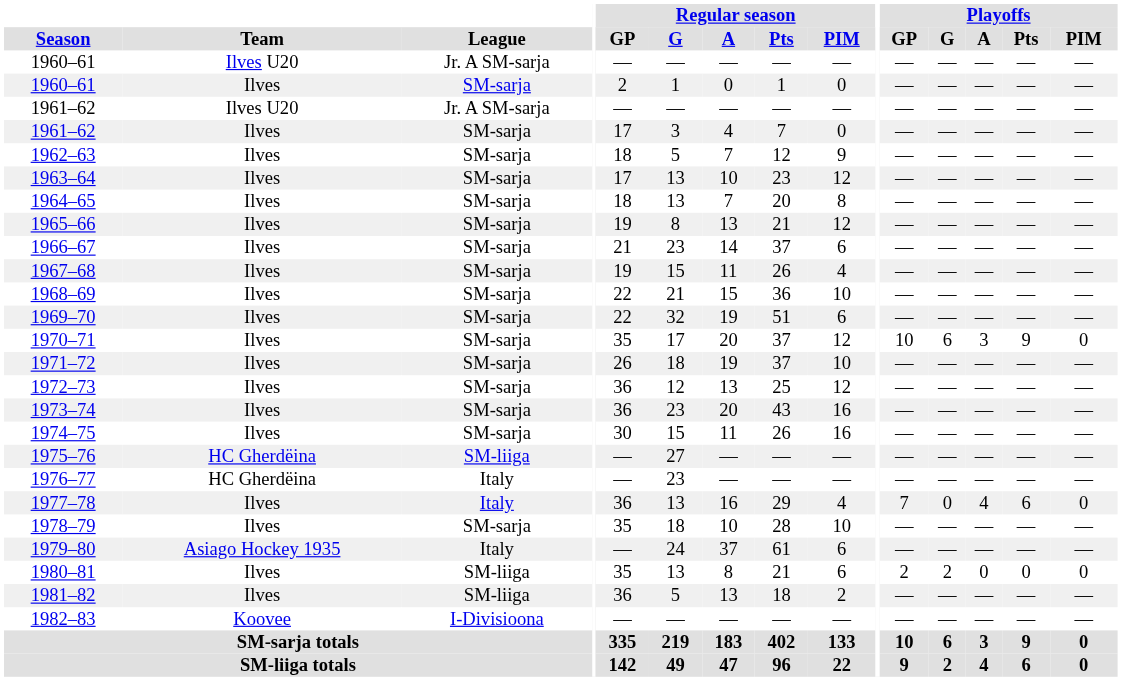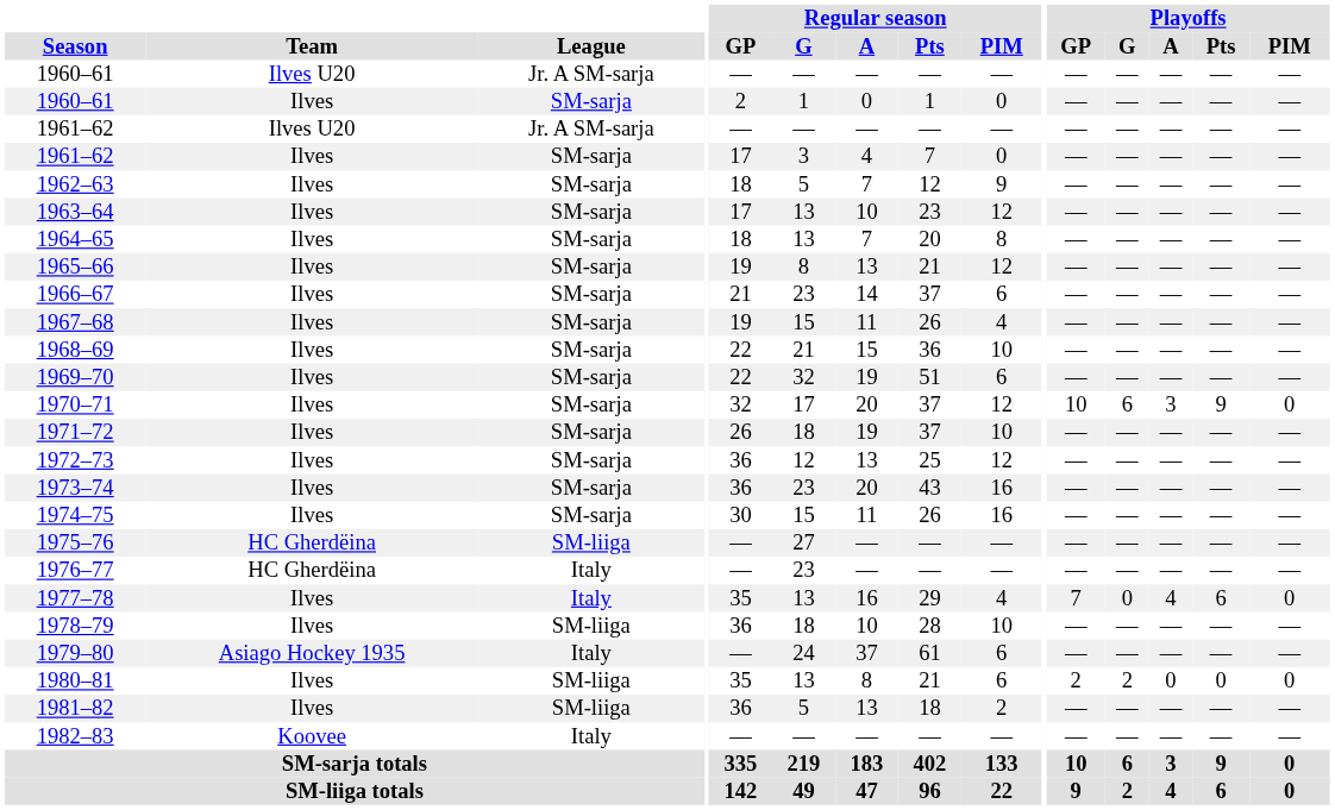 <table border="0" cellpadding="1" cellspacing="0" style="text-align:center; width:60em">
 <tr bgcolor="#e0e0e0">
 <th colspan="3" bgcolor="#ffffff"></th>
 <th rowspan="99" bgcolor="#ffffff"></th>
 <th colspan="5"><a href='#'>Regular season</a></th>
 <th rowspan="99" bgcolor="#ffffff"></th>
 <th colspan="5"><a href='#'>Playoffs</a></th>
 </tr>
 <tr bgcolor="#e0e0e0">
 <th><a href='#'>Season</a></th>
 <th>Team</th>
 <th>League</th>
 <th>GP</th>
 <th><a href='#'>G</a></th>
 <th><a href='#'>A</a></th>
 <th><a href='#'>Pts</a></th>
 <th><a href='#'>PIM</a></th>
 <th>GP</th>
 <th>G</th>
 <th>A</th>
 <th>Pts</th>
 <th>PIM</th>
 </tr>
 <tr>
 <td>1960–61</td>
 <td><a href='#'>Ilves</a> U20</td>
 <td>Jr. A SM-sarja</td>
 <td>—</td>
 <td>—</td>
 <td>—</td>
 <td>—</td>
 <td>—</td>
 <td>—</td>
 <td>—</td>
 <td>—</td>
 <td>—</td>
 <td>—</td>
 </tr>
 <tr bgcolor="#f0f0f0">
 <td><a href='#'>1960–61</a></td>
 <td>Ilves</td>
 <td><a href='#'>SM-sarja</a></td>
 <td>2</td>
 <td>1</td>
 <td>0</td>
 <td>1</td>
 <td>0</td>
 <td>—</td>
 <td>—</td>
 <td>—</td>
 <td>—</td>
 <td>—</td>
 </tr>
 <tr>
 <td>1961–62</td>
 <td>Ilves U20</td>
 <td>Jr. A SM-sarja</td>
 <td>—</td>
 <td>—</td>
 <td>—</td>
 <td>—</td>
 <td>—</td>
 <td>—</td>
 <td>—</td>
 <td>—</td>
 <td>—</td>
 <td>—</td>
 </tr>
 <tr bgcolor="#f0f0f0">
 <td><a href='#'>1961–62</a></td>
 <td>Ilves</td>
 <td>SM-sarja</td>
 <td>17</td>
 <td>3</td>
 <td>4</td>
 <td>7</td>
 <td>0</td>
 <td>—</td>
 <td>—</td>
 <td>—</td>
 <td>—</td>
 <td>—</td>
 </tr>
 <tr>
 <td><a href='#'>1962–63</a></td>
 <td>Ilves</td>
 <td>SM-sarja</td>
 <td>18</td>
 <td>5</td>
 <td>7</td>
 <td>12</td>
 <td>9</td>
 <td>—</td>
 <td>—</td>
 <td>—</td>
 <td>—</td>
 <td>—</td>
 </tr>
 <tr bgcolor="#f0f0f0">
 <td><a href='#'>1963–64</a></td>
 <td>Ilves</td>
 <td>SM-sarja</td>
 <td>17</td>
 <td>13</td>
 <td>10</td>
 <td>23</td>
 <td>12</td>
 <td>—</td>
 <td>—</td>
 <td>—</td>
 <td>—</td>
 <td>—</td>
 </tr>
 <tr>
 <td><a href='#'>1964–65</a></td>
 <td>Ilves</td>
 <td>SM-sarja</td>
 <td>18</td>
 <td>13</td>
 <td>7</td>
 <td>20</td>
 <td>8</td>
 <td>—</td>
 <td>—</td>
 <td>—</td>
 <td>—</td>
 <td>—</td>
 </tr>
 <tr bgcolor="#f0f0f0">
 <td><a href='#'>1965–66</a></td>
 <td>Ilves</td>
 <td>SM-sarja</td>
 <td>19</td>
 <td>8</td>
 <td>13</td>
 <td>21</td>
 <td>12</td>
 <td>—</td>
 <td>—</td>
 <td>—</td>
 <td>—</td>
 <td>—</td>
 </tr>
 <tr>
 <td><a href='#'>1966–67</a></td>
 <td>Ilves</td>
 <td>SM-sarja</td>
 <td>21</td>
 <td>23</td>
 <td>14</td>
 <td>37</td>
 <td>6</td>
 <td>—</td>
 <td>—</td>
 <td>—</td>
 <td>—</td>
 <td>—</td>
 </tr>
 <tr bgcolor="#f0f0f0">
 <td><a href='#'>1967–68</a></td>
 <td>Ilves</td>
 <td>SM-sarja</td>
 <td>19</td>
 <td>15</td>
 <td>11</td>
 <td>26</td>
 <td>4</td>
 <td>—</td>
 <td>—</td>
 <td>—</td>
 <td>—</td>
 <td>—</td>
 </tr>
 <tr>
 <td><a href='#'>1968–69</a></td>
 <td>Ilves</td>
 <td>SM-sarja</td>
 <td>22</td>
 <td>21</td>
 <td>15</td>
 <td>36</td>
 <td>10</td>
 <td>—</td>
 <td>—</td>
 <td>—</td>
 <td>—</td>
 <td>—</td>
 </tr>
 <tr bgcolor="#f0f0f0">
 <td><a href='#'>1969–70</a></td>
 <td>Ilves</td>
 <td>SM-sarja</td>
 <td>22</td>
 <td>32</td>
 <td>19</td>
 <td>51</td>
 <td>6</td>
 <td>—</td>
 <td>—</td>
 <td>—</td>
 <td>—</td>
 <td>—</td>
 </tr>
 <tr>
 <td><a href='#'>1970–71</a></td>
 <td>Ilves</td>
 <td>SM-sarja</td>
-<td>35</td>
+<td>32</td>
 <td>17</td>
 <td>20</td>
 <td>37</td>
 <td>12</td>
 <td>10</td>
 <td>6</td>
 <td>3</td>
 <td>9</td>
 <td>0</td>
 </tr>
 <tr bgcolor="#f0f0f0">
 <td><a href='#'>1971–72</a></td>
 <td>Ilves</td>
 <td>SM-sarja</td>
 <td>26</td>
 <td>18</td>
 <td>19</td>
 <td>37</td>
 <td>10</td>
 <td>—</td>
 <td>—</td>
 <td>—</td>
 <td>—</td>
 <td>—</td>
 </tr>
 <tr>
 <td><a href='#'>1972–73</a></td>
 <td>Ilves</td>
 <td>SM-sarja</td>
 <td>36</td>
 <td>12</td>
 <td>13</td>
 <td>25</td>
 <td>12</td>
 <td>—</td>
 <td>—</td>
 <td>—</td>
 <td>—</td>
 <td>—</td>
 </tr>
 <tr bgcolor="#f0f0f0">
 <td><a href='#'>1973–74</a></td>
 <td>Ilves</td>
 <td>SM-sarja</td>
 <td>36</td>
 <td>23</td>
 <td>20</td>
 <td>43</td>
 <td>16</td>
 <td>—</td>
 <td>—</td>
 <td>—</td>
 <td>—</td>
 <td>—</td>
 </tr>
 <tr>
 <td><a href='#'>1974–75</a></td>
 <td>Ilves</td>
 <td>SM-sarja</td>
 <td>30</td>
 <td>15</td>
 <td>11</td>
 <td>26</td>
 <td>16</td>
 <td>—</td>
 <td>—</td>
 <td>—</td>
 <td>—</td>
 <td>—</td>
 </tr>
 <tr bgcolor="#f0f0f0">
 <td><a href='#'>1975–76</a></td>
 <td><a href='#'>HC Gherdëina</a></td>
 <td><a href='#'>SM-liiga</a></td>
 <td>—</td>
 <td>27</td>
 <td>—</td>
 <td>—</td>
 <td>—</td>
 <td>—</td>
 <td>—</td>
 <td>—</td>
 <td>—</td>
 <td>—</td>
 </tr>
 <tr>
 <td><a href='#'>1976–77</a></td>
 <td>HC Gherdëina</td>
 <td>Italy</td>
 <td>—</td>
 <td>23</td>
 <td>—</td>
 <td>—</td>
 <td>—</td>
 <td>—</td>
 <td>—</td>
 <td>—</td>
 <td>—</td>
 <td>—</td>
 </tr>
 <tr bgcolor="#f0f0f0">
 <td><a href='#'>1977–78</a></td>
 <td>Ilves</td>
 <td><a href='#'>Italy</a></td>
-<td>36</td>
+<td>35</td>
 <td>13</td>
 <td>16</td>
 <td>29</td>
 <td>4</td>
 <td>7</td>
 <td>0</td>
 <td>4</td>
 <td>6</td>
 <td>0</td>
 </tr>
 <tr>
 <td><a href='#'>1978–79</a></td>
 <td>Ilves</td>
-<td>SM-sarja</td>
-<td>35</td>
+<td>SM-liiga</td>
+<td>36</td>
 <td>18</td>
 <td>10</td>
 <td>28</td>
 <td>10</td>
 <td>—</td>
 <td>—</td>
 <td>—</td>
 <td>—</td>
 <td>—</td>
 </tr>
 <tr bgcolor="#f0f0f0">
 <td><a href='#'>1979–80</a></td>
 <td><a href='#'>Asiago Hockey 1935</a></td>
 <td>Italy</td>
 <td>—</td>
 <td>24</td>
 <td>37</td>
 <td>61</td>
 <td>6</td>
 <td>—</td>
 <td>—</td>
 <td>—</td>
 <td>—</td>
 <td>—</td>
 </tr>
 <tr>
 <td><a href='#'>1980–81</a></td>
 <td>Ilves</td>
 <td>SM-liiga</td>
 <td>35</td>
 <td>13</td>
 <td>8</td>
 <td>21</td>
 <td>6</td>
 <td>2</td>
 <td>2</td>
 <td>0</td>
 <td>0</td>
 <td>0</td>
 </tr>
 <tr bgcolor="#f0f0f0">
 <td><a href='#'>1981–82</a></td>
 <td>Ilves</td>
 <td>SM-liiga</td>
 <td>36</td>
 <td>5</td>
 <td>13</td>
 <td>18</td>
 <td>2</td>
 <td>—</td>
 <td>—</td>
 <td>—</td>
 <td>—</td>
 <td>—</td>
 </tr>
 <tr>
 <td><a href='#'>1982–83</a></td>
 <td><a href='#'>Koovee</a></td>
-<td><a href='#'>I-Divisioona</a></td>
+<td>Italy</td>
 <td>—</td>
 <td>—</td>
 <td>—</td>
 <td>—</td>
 <td>—</td>
 <td>—</td>
 <td>—</td>
 <td>—</td>
 <td>—</td>
 <td>—</td>
 </tr>
 <tr>
 </tr>
 <tr ALIGN="center" bgcolor="#e0e0e0">
 <th colspan="3">SM-sarja totals</th>
 <th ALIGN="center">335</th>
 <th ALIGN="center">219</th>
 <th ALIGN="center">183</th>
 <th ALIGN="center">402</th>
 <th ALIGN="center">133</th>
 <th ALIGN="center">10</th>
 <th ALIGN="center">6</th>
 <th ALIGN="center">3</th>
 <th ALIGN="center">9</th>
 <th ALIGN="center">0</th>
 </tr>
 <tr>
 </tr>
 <tr ALIGN="center" bgcolor="#e0e0e0">
 <th colspan="3">SM-liiga totals</th>
 <th ALIGN="center">142</th>
 <th ALIGN="center">49</th>
 <th ALIGN="center">47</th>
 <th ALIGN="center">96</th>
 <th ALIGN="center">22</th>
 <th ALIGN="center">9</th>
 <th ALIGN="center">2</th>
 <th ALIGN="center">4</th>
 <th ALIGN="center">6</th>
 <th ALIGN="center">0</th>
 </tr>
 </table>
